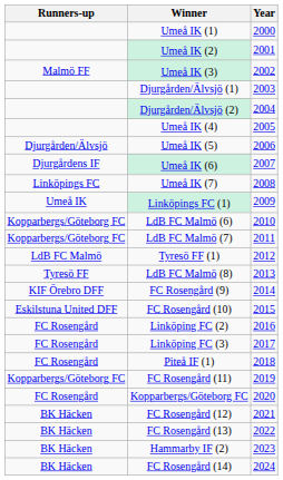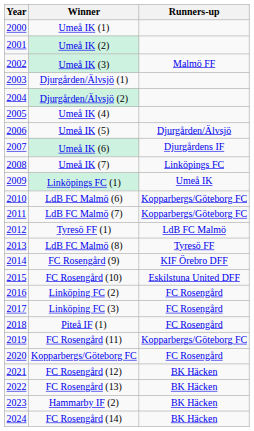 <table class="wikitable sortable plainrowheaders" style="text-align: center;">
 <tr>
+<th>Year</th>
+<th>Winner</th>
 <th>Runners-up</th>
-<th>Winner</th>
-<th>Year</th>
 </tr>
 <tr>
+<td><a href='#'>2000</a></td>
+<td><a href='#'>Umeå IK</a> (1)</td>
 <td></td>
-<td><a href='#'>Umeå IK</a> (1)</td>
-<td><a href='#'>2000</a></td>
 </tr>
 <tr>
+<td><a href='#'>2001</a></td>
+<td bgcolor="#CEF2E0" align="center"><a href='#'>Umeå IK</a> (2)<sup></sup></td>
 <td></td>
-<td bgcolor="#CEF2E0" align="center"><a href='#'>Umeå IK</a> (2)<sup></sup></td>
-<td><a href='#'>2001</a></td>
 </tr>
 <tr>
+<td><a href='#'>2002</a></td>
+<td bgcolor="#CEF2E0" align="center"><a href='#'>Umeå IK</a> (3)<sup></sup></td>
 <td><a href='#'>Malmö FF</a></td>
-<td bgcolor="#CEF2E0" align="center"><a href='#'>Umeå IK</a> (3)<sup></sup></td>
-<td><a href='#'>2002</a></td>
 </tr>
 <tr>
+<td><a href='#'>2003</a></td>
+<td><a href='#'>Djurgården/Älvsjö</a> (1)</td>
 <td></td>
-<td><a href='#'>Djurgården/Älvsjö</a> (1)</td>
-<td><a href='#'>2003</a></td>
 </tr>
 <tr>
+<td><a href='#'>2004</a></td>
+<td bgcolor="#CEF2E0" align="center"><a href='#'>Djurgården/Älvsjö</a> (2)<sup></sup></td>
 <td></td>
-<td bgcolor="#CEF2E0" align="center"><a href='#'>Djurgården/Älvsjö</a> (2)<sup></sup></td>
-<td><a href='#'>2004</a></td>
 </tr>
 <tr>
+<td><a href='#'>2005</a></td>
+<td><a href='#'>Umeå IK</a> (4)</td>
 <td></td>
-<td><a href='#'>Umeå IK</a> (4)</td>
-<td><a href='#'>2005</a></td>
 </tr>
 <tr>
+<td><a href='#'>2006</a></td>
+<td><a href='#'>Umeå IK</a> (5)</td>
 <td><a href='#'>Djurgården/Älvsjö</a></td>
-<td><a href='#'>Umeå IK</a> (5)</td>
-<td><a href='#'>2006</a></td>
 </tr>
 <tr>
+<td><a href='#'>2007</a></td>
+<td bgcolor="#CEF2E0" align="center"><a href='#'>Umeå IK</a> (6)<sup></sup></td>
 <td><a href='#'>Djurgårdens IF</a></td>
-<td bgcolor="#CEF2E0" align="center"><a href='#'>Umeå IK</a> (6)<sup></sup></td>
-<td><a href='#'>2007</a></td>
 </tr>
 <tr>
+<td><a href='#'>2008</a></td>
+<td><a href='#'>Umeå IK</a> (7)</td>
 <td><a href='#'>Linköpings FC</a></td>
-<td><a href='#'>Umeå IK</a> (7)</td>
-<td><a href='#'>2008</a></td>
 </tr>
 <tr>
+<td><a href='#'>2009</a></td>
+<td bgcolor="#CEF2E0" align="center"><a href='#'>Linköpings FC</a> (1)<sup></sup></td>
 <td><a href='#'>Umeå IK</a></td>
-<td bgcolor="#CEF2E0" align="center"><a href='#'>Linköpings FC</a> (1)<sup></sup></td>
-<td><a href='#'>2009</a></td>
 </tr>
 <tr>
+<td><a href='#'>2010</a></td>
+<td><a href='#'>LdB FC Malmö</a> (6)</td>
 <td><a href='#'>Kopparbergs/Göteborg FC</a></td>
-<td><a href='#'>LdB FC Malmö</a> (6)</td>
-<td><a href='#'>2010</a></td>
 </tr>
 <tr>
+<td><a href='#'>2011</a></td>
+<td><a href='#'>LdB FC Malmö</a> (7)</td>
 <td><a href='#'>Kopparbergs/Göteborg FC</a></td>
-<td><a href='#'>LdB FC Malmö</a> (7)</td>
-<td><a href='#'>2011</a></td>
 </tr>
 <tr>
+<td><a href='#'>2012</a></td>
+<td><a href='#'>Tyresö FF</a> (1)</td>
 <td><a href='#'>LdB FC Malmö</a></td>
-<td><a href='#'>Tyresö FF</a> (1)</td>
-<td><a href='#'>2012</a></td>
 </tr>
 <tr>
+<td><a href='#'>2013</a></td>
+<td><a href='#'>LdB FC Malmö</a> (8)</td>
 <td><a href='#'>Tyresö FF</a></td>
-<td><a href='#'>LdB FC Malmö</a> (8)</td>
-<td><a href='#'>2013</a></td>
 </tr>
 <tr>
+<td><a href='#'>2014</a></td>
+<td><a href='#'>FC Rosengård</a> (9)</td>
 <td><a href='#'>KIF Örebro DFF</a></td>
-<td><a href='#'>FC Rosengård</a> (9)</td>
-<td><a href='#'>2014</a></td>
 </tr>
 <tr>
+<td><a href='#'>2015</a></td>
+<td><a href='#'>FC Rosengård</a> (10)</td>
 <td><a href='#'>Eskilstuna United DFF</a></td>
-<td><a href='#'>FC Rosengård</a> (10)</td>
-<td><a href='#'>2015</a></td>
 </tr>
 <tr>
+<td><a href='#'>2016</a></td>
+<td><a href='#'>Linköping FC</a> (2)</td>
 <td><a href='#'>FC Rosengård</a></td>
-<td><a href='#'>Linköping FC</a> (2)</td>
-<td><a href='#'>2016</a></td>
 </tr>
 <tr>
+<td><a href='#'>2017</a></td>
+<td><a href='#'>Linköping FC</a> (3)</td>
 <td><a href='#'>FC Rosengård</a></td>
-<td><a href='#'>Linköping FC</a> (3)</td>
-<td><a href='#'>2017</a></td>
 </tr>
 <tr>
+<td><a href='#'>2018</a></td>
+<td><a href='#'>Piteå IF</a> (1)</td>
 <td><a href='#'>FC Rosengård</a></td>
-<td><a href='#'>Piteå IF</a> (1)</td>
-<td><a href='#'>2018</a></td>
 </tr>
 <tr>
+<td><a href='#'>2019</a></td>
+<td><a href='#'>FC Rosengård</a> (11)</td>
 <td><a href='#'>Kopparbergs/Göteborg FC</a></td>
-<td><a href='#'>FC Rosengård</a> (11)</td>
-<td><a href='#'>2019</a></td>
 </tr>
 <tr>
+<td><a href='#'>2020</a></td>
+<td><a href='#'>Kopparbergs/Göteborg FC</a></td>
 <td><a href='#'>FC Rosengård</a></td>
-<td><a href='#'>Kopparbergs/Göteborg FC</a></td>
-<td><a href='#'>2020</a></td>
 </tr>
 <tr>
+<td><a href='#'>2021</a></td>
+<td><a href='#'>FC Rosengård</a> (12)</td>
 <td><a href='#'>BK Häcken</a></td>
-<td><a href='#'>FC Rosengård</a> (12)</td>
-<td><a href='#'>2021</a></td>
 </tr>
 <tr>
+<td><a href='#'>2022</a></td>
+<td><a href='#'>FC Rosengård</a> (13)</td>
 <td><a href='#'>BK Häcken</a></td>
-<td><a href='#'>FC Rosengård</a> (13)</td>
-<td><a href='#'>2022</a></td>
 </tr>
 <tr>
+<td><a href='#'>2023</a></td>
+<td><a href='#'>Hammarby IF</a> (2)</td>
 <td><a href='#'>BK Häcken</a></td>
-<td><a href='#'>Hammarby IF</a> (2)</td>
-<td><a href='#'>2023</a></td>
 </tr>
 <tr>
+<td><a href='#'>2024</a></td>
+<td><a href='#'>FC Rosengård</a> (14)</td>
 <td><a href='#'>BK Häcken</a></td>
-<td><a href='#'>FC Rosengård</a> (14)</td>
-<td><a href='#'>2024</a></td>
 </tr>
 </table>
